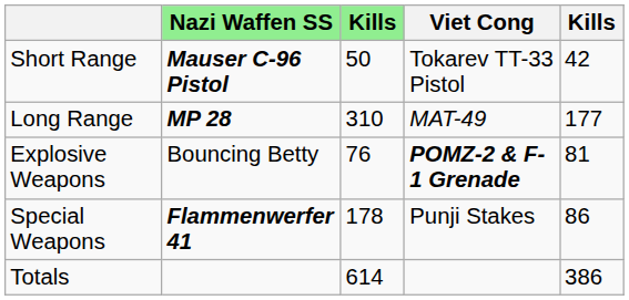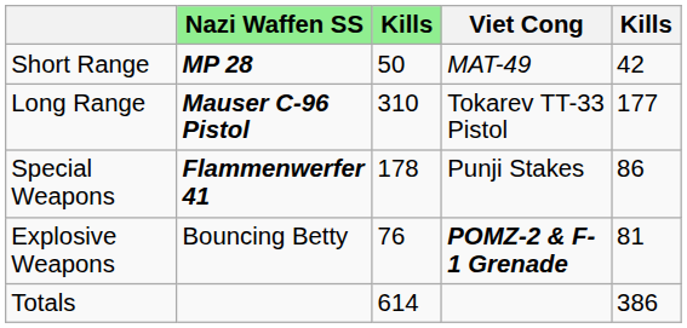 <table class="wikitable" style="text-align:left; width:440px; height:200px">
 <tr valign="top">
 <th style="width:120px;"></th>
 <th style="width:120px; background:lightgreen;">Nazi Waffen SS</th>
 <th style="width:40px; background:lightgreen;">Kills</th>
 <th style="width:120px;">Viet Cong</th>
 <th style="width:40px;">Kills</th>
 </tr>
 <tr valign="top">
 <td>Short Range</td>
-<td><strong><em>Mauser C-96 Pistol</em></strong></td>
+<td><strong><em>MP 28</em></strong></td>
 <td>50</td>
-<td>Tokarev TT-33 Pistol</td>
+<td><em>MAT-49</em></td>
 <td>42</td>
 </tr>
 <tr valign="top">
 <td>Long Range</td>
-<td><strong><em>MP 28</em></strong></td>
+<td><strong><em>Mauser C-96 Pistol</em></strong></td>
 <td>310</td>
-<td><em>MAT-49</em></td>
+<td>Tokarev TT-33 Pistol</td>
 <td>177</td>
+</tr>
+<tr valign="top">
+<td>Special Weapons</td>
+<td><strong><em>Flammenwerfer 41</em></strong></td>
+<td>178</td>
+<td>Punji Stakes</td>
+<td>86</td>
 </tr>
 <tr valign="top">
 <td>Explosive Weapons</td>
 <td>Bouncing Betty</td>
 <td>76</td>
 <td><strong><em>POMZ-2 & F-1 Grenade</em></strong></td>
 <td>81</td>
 </tr>
 <tr valign="top">
-<td>Special Weapons</td>
-<td><strong><em>Flammenwerfer 41</em></strong></td>
-<td>178</td>
-<td>Punji Stakes</td>
-<td>86</td>
-</tr>
-<tr valign="top">
 <td>Totals</td>
 <td></td>
 <td>614</td>
 <td></td>
 <td>386</td>
 </tr>
 </table>
